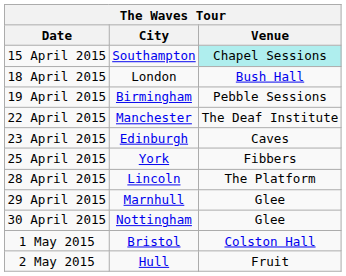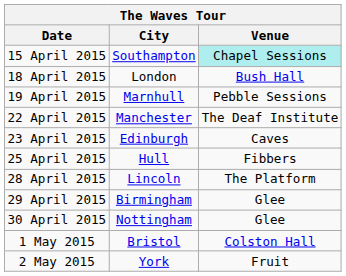 <table class="wikitable" style="text-align:center;">
 <tr>
 <th colspan=4>The Waves Tour</th>
 </tr>
 <tr>
 <th>Date</th>
 <th>City</th>
 <th>Venue</th>
 </tr>
 <tr>
 <td>15 April 2015</td>
 <td><a href='#'>Southampton</a></td>
 <td style="background: paleturquoise;">Chapel Sessions</td>
 </tr>
 <tr>
 <td>18 April 2015</td>
 <td>London</td>
 <td><a href='#'>Bush Hall</a></td>
 </tr>
 <tr>
 <td>19 April 2015</td>
-<td><a href='#'>Birmingham</a></td>
+<td><a href='#'>Marnhull</a></td>
 <td>Pebble Sessions</td>
 </tr>
 <tr>
 <td>22 April 2015</td>
 <td><a href='#'>Manchester</a></td>
 <td>The Deaf Institute</td>
 </tr>
 <tr>
 <td>23 April 2015</td>
 <td><a href='#'>Edinburgh</a></td>
 <td>Caves</td>
 </tr>
 <tr>
 <td>25 April 2015</td>
-<td><a href='#'>York</a></td>
+<td><a href='#'>Hull</a></td>
 <td>Fibbers</td>
 </tr>
 <tr>
 <td>28 April 2015</td>
 <td><a href='#'>Lincoln</a></td>
 <td>The Platform</td>
 </tr>
 <tr>
 <td>29 April 2015</td>
-<td><a href='#'>Marnhull</a></td>
+<td><a href='#'>Birmingham</a></td>
 <td>Glee</td>
 </tr>
 <tr>
 <td>30 April 2015</td>
 <td><a href='#'>Nottingham</a></td>
 <td>Glee</td>
 </tr>
 <tr>
 <td>1 May 2015</td>
 <td><a href='#'>Bristol</a></td>
 <td><a href='#'>Colston Hall</a></td>
 </tr>
 <tr>
 <td>2 May 2015</td>
-<td><a href='#'>Hull</a></td>
+<td><a href='#'>York</a></td>
 <td>Fruit</td>
 </tr>
 </table>
